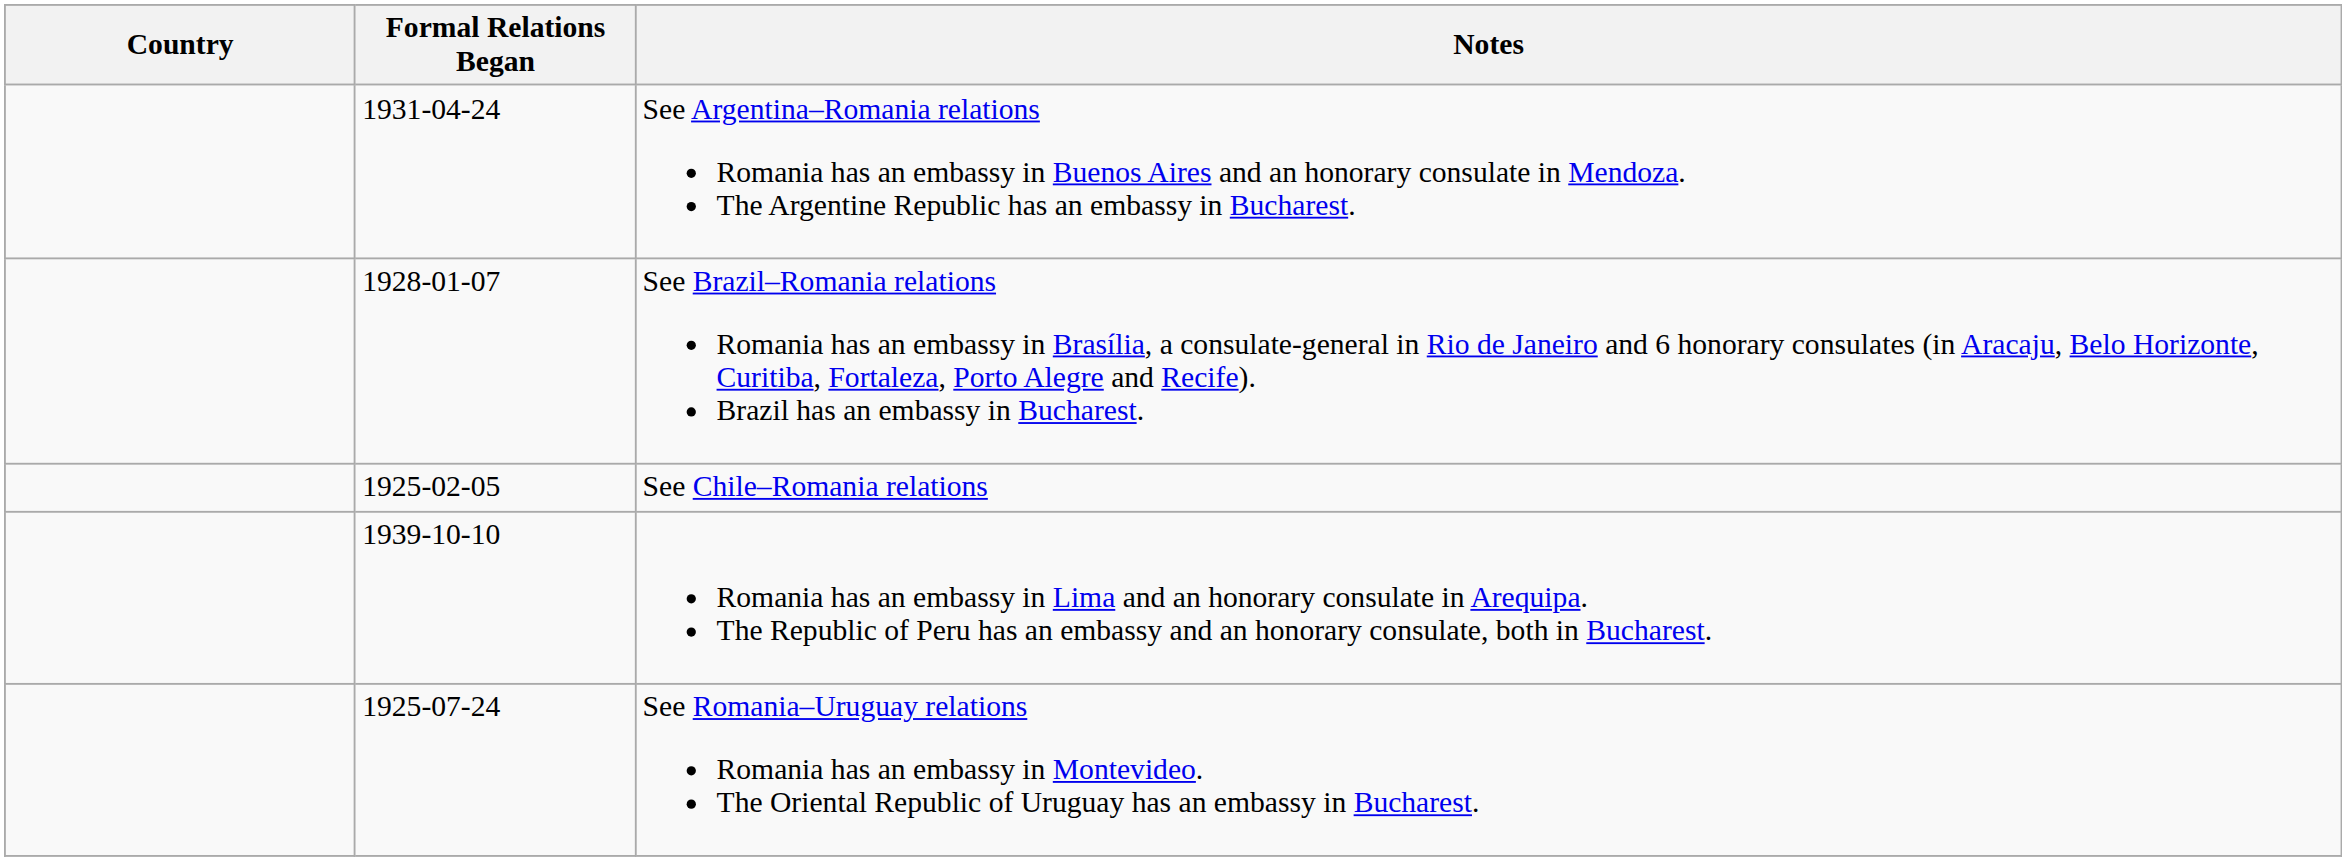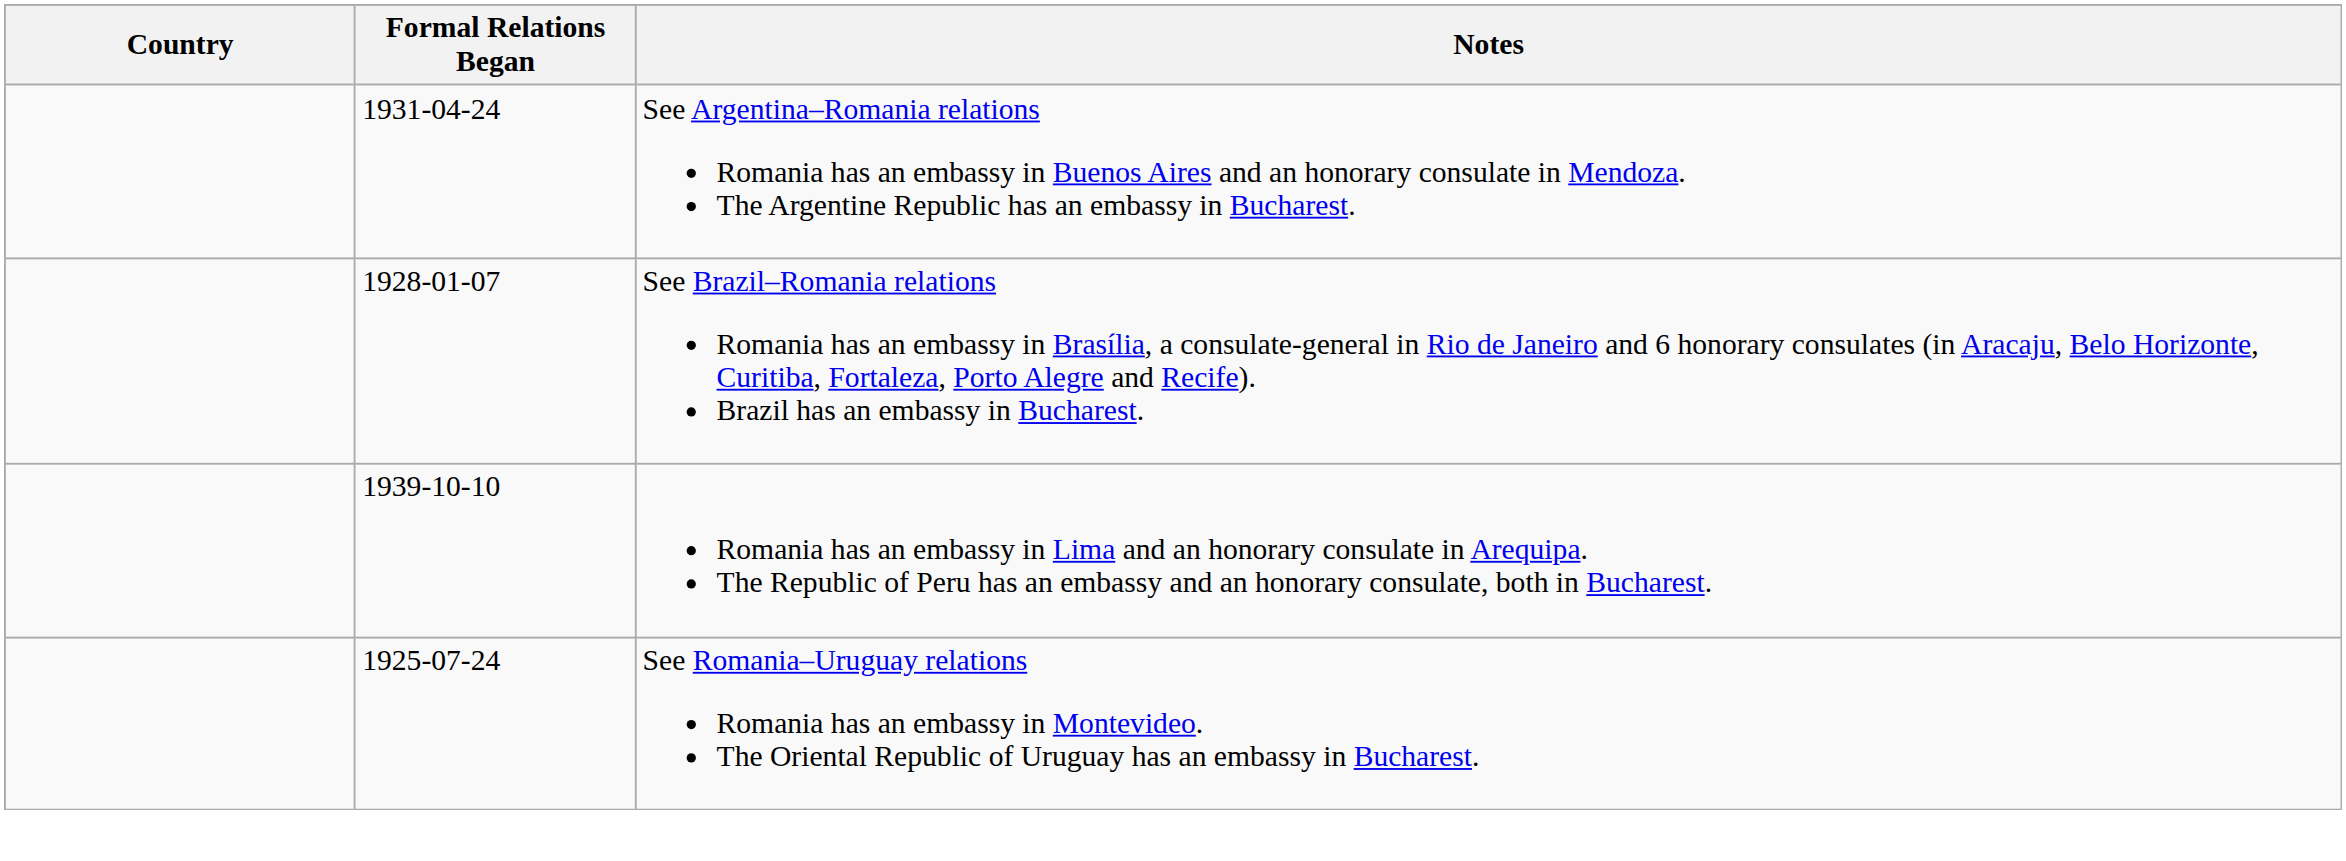 <table class="wikitable sortable" style="width:100%; margin:auto;">
 <tr>
 <th style="width:15%;">Country</th>
 <th style="width:12%;">Formal Relations Began</th>
 <th>Notes</th>
 </tr>
 <tr valign="top">
 <td></td>
 <td>1931-04-24</td>
 <td>See <a href='#'>Argentina–Romania relations</a><br><ul><li>Romania has an embassy in <a href='#'>Buenos Aires</a> and an honorary consulate in <a href='#'>Mendoza</a>.</li><li>The Argentine Republic has an embassy in <a href='#'>Bucharest</a>.</li></ul></td>
 </tr>
 <tr valign="top">
 <td></td>
 <td>1928-01-07</td>
 <td>See <a href='#'>Brazil–Romania relations</a><br><ul><li>Romania has an embassy in <a href='#'>Brasília</a>, a consulate-general in <a href='#'>Rio de Janeiro</a> and 6 honorary consulates (in <a href='#'>Aracaju</a>, <a href='#'>Belo Horizonte</a>, <a href='#'>Curitiba</a>, <a href='#'>Fortaleza</a>, <a href='#'>Porto Alegre</a> and <a href='#'>Recife</a>).</li><li>Brazil has an embassy in <a href='#'>Bucharest</a>.</li></ul></td>
 </tr>
 <tr valign="top">
 <td></td>
-<td>1925-02-05</td>
-<td>See <a href='#'>Chile–Romania relations</a></td>
-</tr>
-<tr valign="top">
-<td></td>
 <td>1939-10-10</td>
 <td><br><ul><li>Romania has an embassy in <a href='#'>Lima</a> and an honorary consulate in <a href='#'>Arequipa</a>.</li><li>The Republic of Peru has an embassy and an honorary consulate, both in <a href='#'>Bucharest</a>.</li></ul></td>
 </tr>
 <tr valign="top">
 <td></td>
 <td>1925-07-24</td>
 <td>See <a href='#'>Romania–Uruguay relations</a><br><ul><li>Romania has an embassy in <a href='#'>Montevideo</a>.</li><li>The Oriental Republic of Uruguay has an embassy in <a href='#'>Bucharest</a>.</li></ul></td>
 </tr>
 </table>
